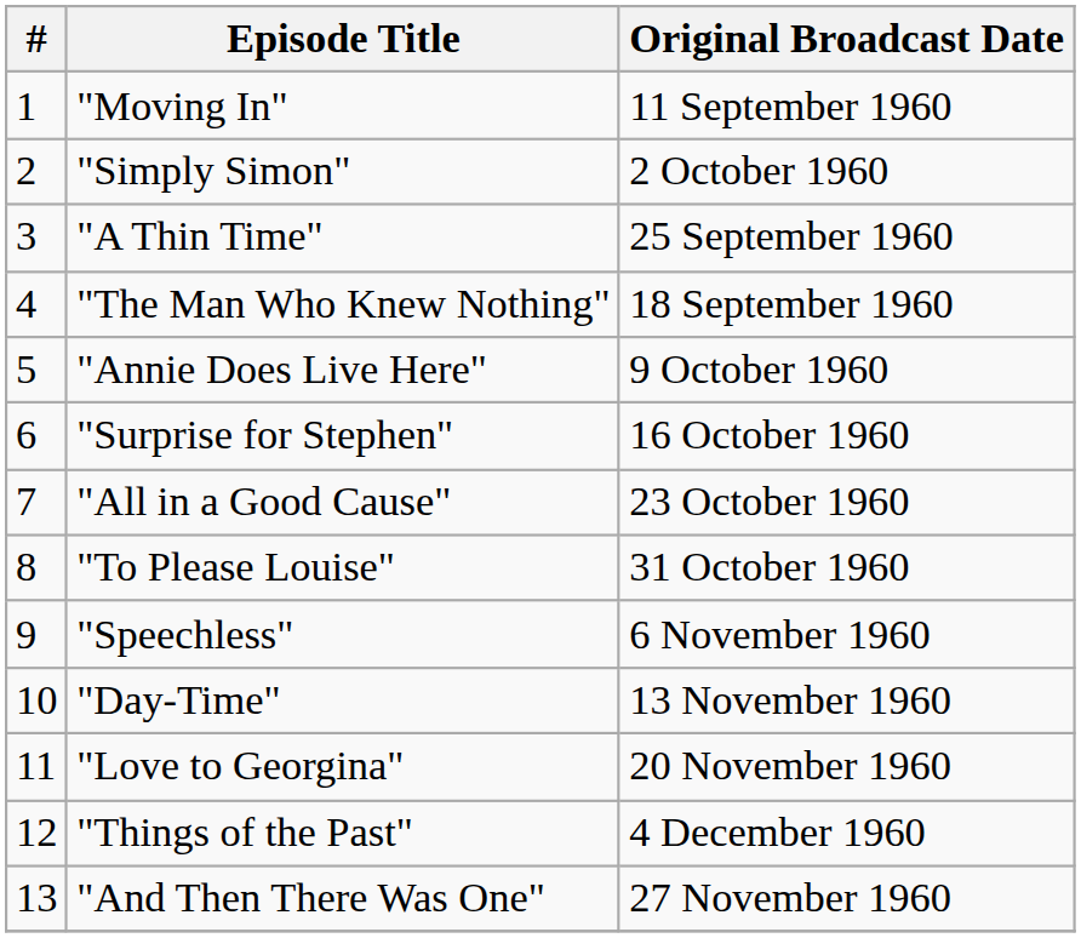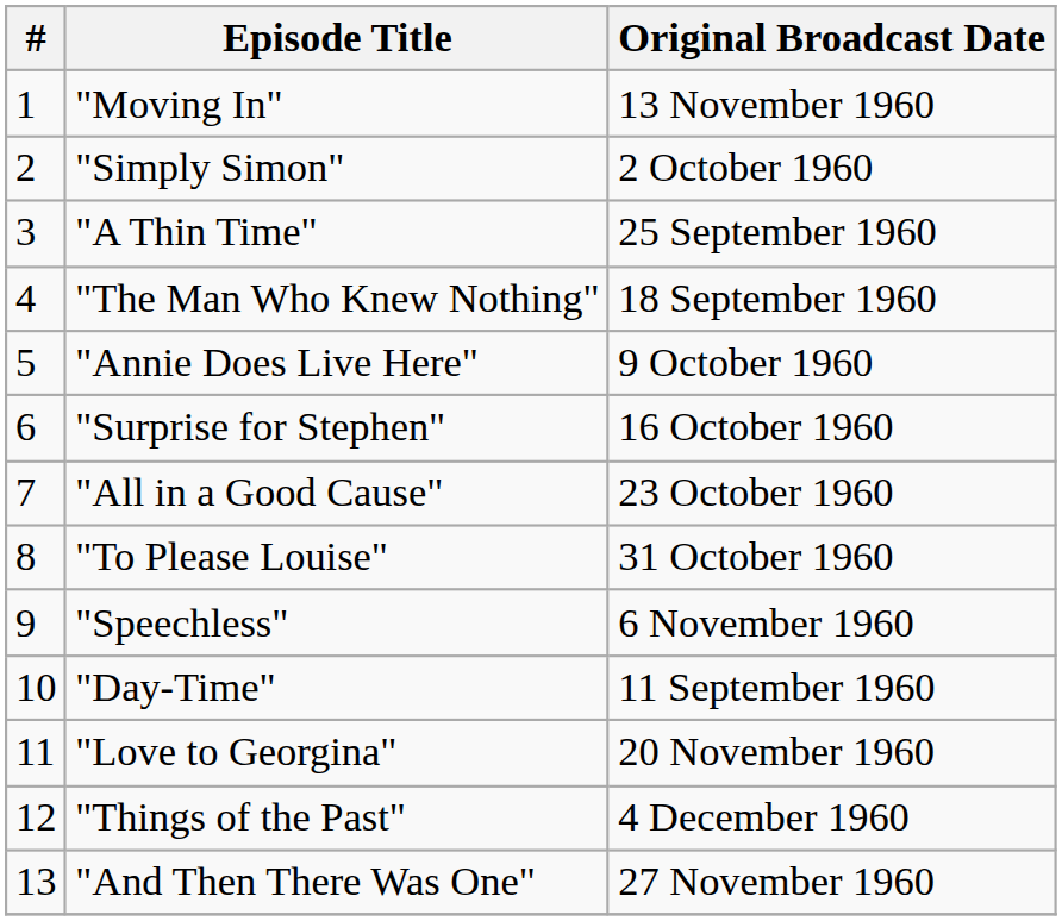 <table class="wikitable">
 <tr>
 <th>#</th>
 <th>Episode Title</th>
 <th>Original Broadcast Date</th>
 </tr>
 <tr>
 <td>1</td>
 <td>"Moving In"</td>
-<td>11 September 1960</td>
+<td>13 November 1960</td>
 </tr>
 <tr>
 <td>2</td>
 <td>"Simply Simon"</td>
 <td>2 October 1960</td>
 </tr>
 <tr>
 <td>3</td>
 <td>"A Thin Time"</td>
 <td>25 September 1960</td>
 </tr>
 <tr>
 <td>4</td>
 <td>"The Man Who Knew Nothing"</td>
 <td>18 September 1960</td>
 </tr>
 <tr>
 <td>5</td>
 <td>"Annie Does Live Here"</td>
 <td>9 October 1960</td>
 </tr>
 <tr>
 <td>6</td>
 <td>"Surprise for Stephen"</td>
 <td>16 October 1960</td>
 </tr>
 <tr>
 <td>7</td>
 <td>"All in a Good Cause"</td>
 <td>23 October 1960</td>
 </tr>
 <tr>
 <td>8</td>
 <td>"To Please Louise"</td>
 <td>31 October 1960</td>
 </tr>
 <tr>
 <td>9</td>
 <td>"Speechless"</td>
 <td>6 November 1960</td>
 </tr>
 <tr>
 <td>10</td>
 <td>"Day-Time"</td>
-<td>13 November 1960</td>
+<td>11 September 1960</td>
 </tr>
 <tr>
 <td>11</td>
 <td>"Love to Georgina"</td>
 <td>20 November 1960</td>
 </tr>
 <tr>
 <td>12</td>
 <td>"Things of the Past"</td>
 <td>4 December 1960</td>
 </tr>
 <tr>
 <td>13</td>
 <td>"And Then There Was One"</td>
 <td>27 November 1960</td>
 </tr>
 <tr>
 </tr>
 </table>
